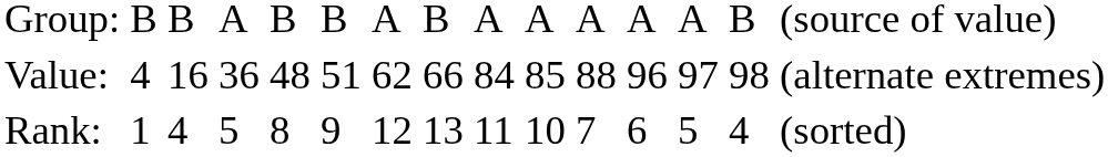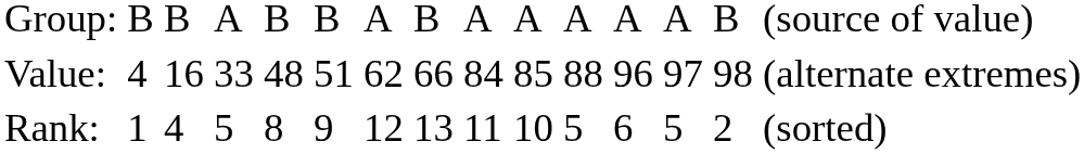 <table>
 <tr>
 <td>Group:</td>
 <td>B</td>
 <td>B</td>
 <td>A</td>
 <td>B</td>
 <td>B</td>
 <td>A</td>
 <td>B</td>
 <td>A</td>
 <td>A</td>
 <td>A</td>
 <td>A</td>
 <td>A</td>
 <td>B</td>
 <td>(source of value)</td>
 </tr>
 <tr>
 <td>Value:</td>
 <td>4</td>
 <td>16</td>
-<td>36</td>
+<td>33</td>
 <td>48</td>
 <td>51</td>
 <td>62</td>
 <td>66</td>
 <td>84</td>
 <td>85</td>
 <td>88</td>
 <td>96</td>
 <td>97</td>
 <td>98</td>
 <td>(alternate extremes)</td>
 </tr>
 <tr>
 <td>Rank:</td>
 <td>1</td>
 <td>4</td>
 <td>5</td>
 <td>8</td>
 <td>9</td>
 <td>12</td>
 <td>13</td>
 <td>11</td>
 <td>10</td>
-<td>7</td>
+<td>5</td>
 <td>6</td>
 <td>5</td>
-<td>4</td>
+<td>2</td>
 <td>(sorted)</td>
 </tr>
 <tr>
 </tr>
 </table>
